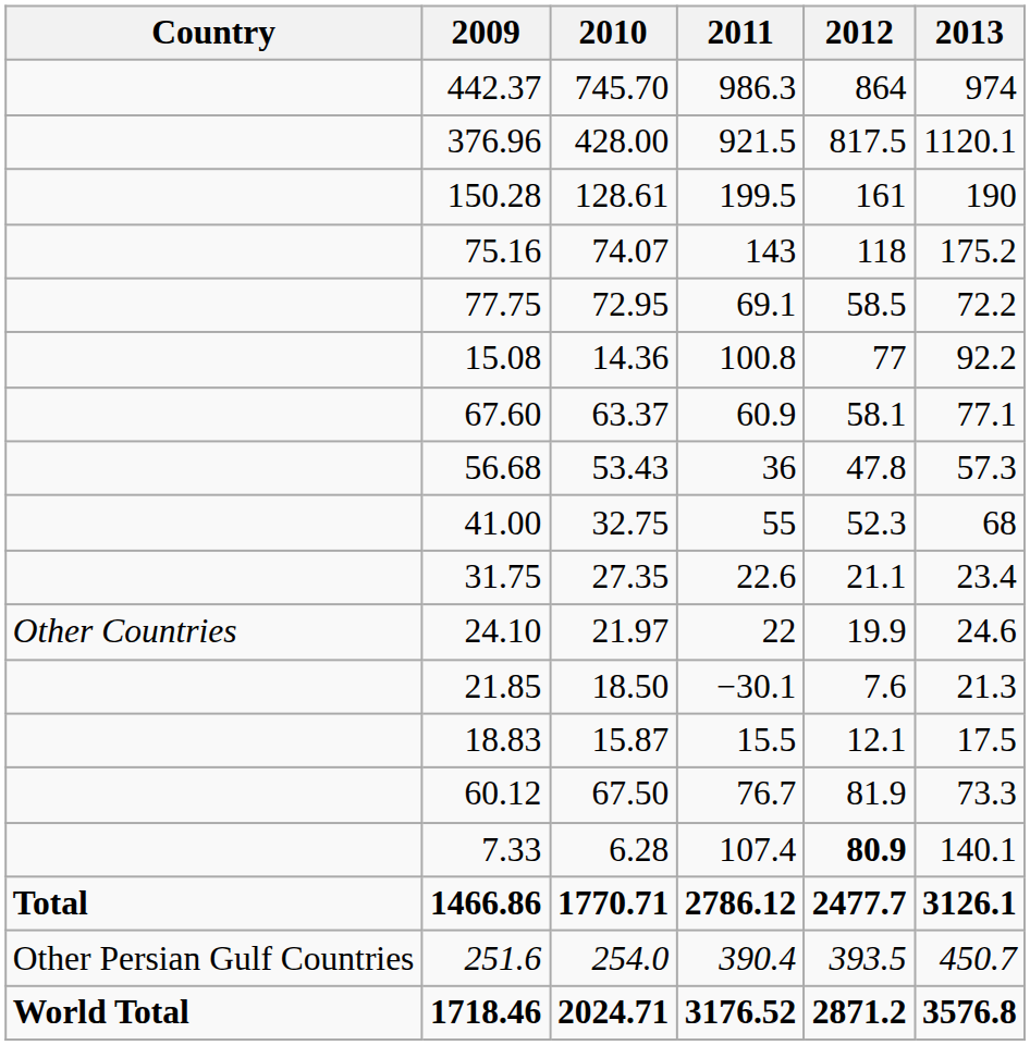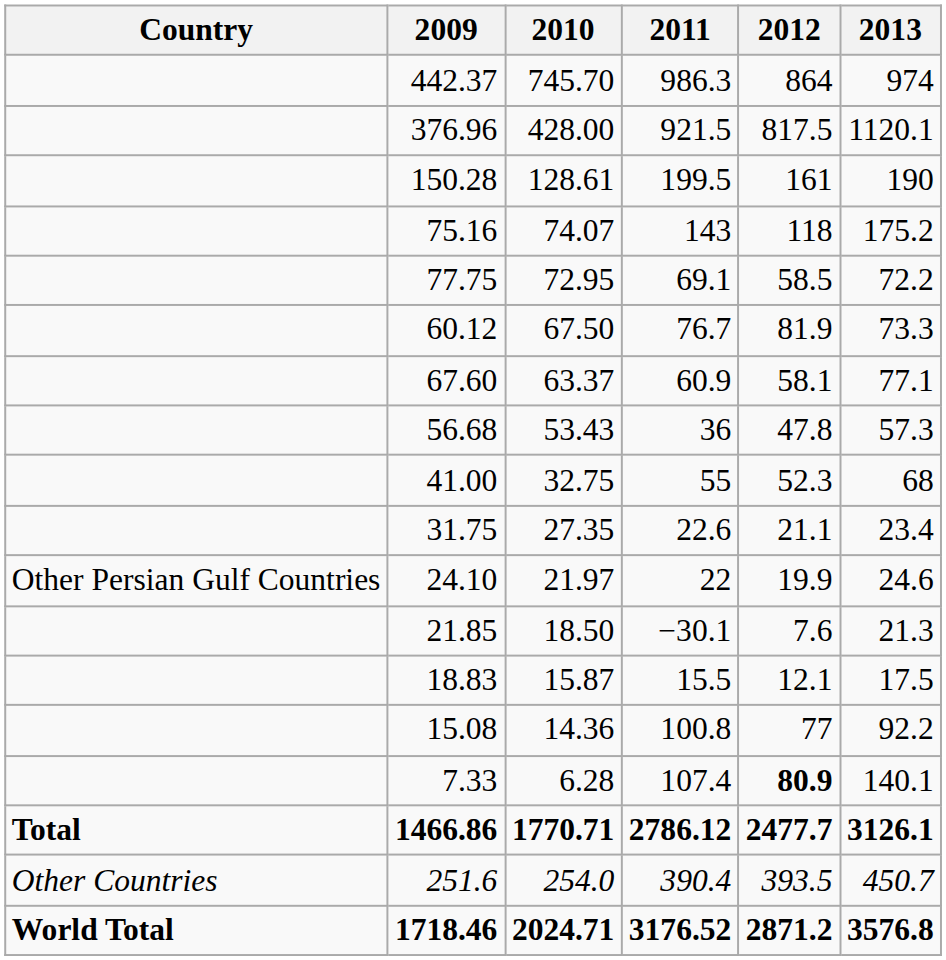 <table style=" text-align:right;float:right" class="wikitable sortable">
 <tr>
 <th>Country</th>
 <th>2009</th>
 <th>2010</th>
 <th>2011</th>
 <th>2012</th>
 <th>2013</th>
 </tr>
 <tr>
 <td align=left></td>
 <td>442.37</td>
 <td>745.70</td>
 <td>986.3</td>
 <td>864</td>
 <td>974</td>
 </tr>
 <tr>
 <td align=left></td>
 <td>376.96</td>
 <td>428.00</td>
 <td>921.5</td>
 <td>817.5</td>
 <td>1120.1</td>
 </tr>
 <tr>
 <td align=left></td>
 <td>150.28</td>
 <td>128.61</td>
 <td>199.5</td>
 <td>161</td>
 <td>190</td>
 </tr>
 <tr>
 <td align=left></td>
 <td>75.16</td>
 <td>74.07</td>
 <td>143</td>
 <td>118</td>
 <td>175.2</td>
 </tr>
 <tr>
 <td align=left></td>
 <td>77.75</td>
 <td>72.95</td>
 <td>69.1</td>
 <td>58.5</td>
 <td>72.2</td>
 </tr>
 <tr>
 <td align=left></td>
-<td>15.08</td>
-<td>14.36</td>
-<td>100.8</td>
-<td>77</td>
-<td>92.2</td>
+<td>60.12</td>
+<td>67.50</td>
+<td>76.7</td>
+<td>81.9</td>
+<td>73.3</td>
 </tr>
 <tr>
 <td align=left></td>
 <td>67.60</td>
 <td>63.37</td>
 <td>60.9</td>
 <td>58.1</td>
 <td>77.1</td>
 </tr>
 <tr>
 <td align=left></td>
 <td>56.68</td>
 <td>53.43</td>
 <td>36</td>
 <td>47.8</td>
 <td>57.3</td>
 </tr>
 <tr>
 <td align=left></td>
 <td>41.00</td>
 <td>32.75</td>
 <td>55</td>
 <td>52.3</td>
 <td>68</td>
 </tr>
 <tr>
 <td align=left></td>
 <td>31.75</td>
 <td>27.35</td>
 <td>22.6</td>
 <td>21.1</td>
 <td>23.4</td>
 </tr>
 <tr>
-<td align=left><em>Other Countries</em></td>
+<td align=left>Other Persian Gulf Countries</td>
 <td>24.10</td>
 <td>21.97</td>
 <td>22</td>
 <td>19.9</td>
 <td>24.6</td>
 </tr>
 <tr>
 <td align=left></td>
 <td>21.85</td>
 <td>18.50</td>
 <td>−30.1</td>
 <td>7.6</td>
 <td>21.3</td>
 </tr>
 <tr>
 <td align=left></td>
 <td>18.83</td>
 <td>15.87</td>
 <td>15.5</td>
 <td>12.1</td>
 <td>17.5</td>
 </tr>
 <tr>
 <td align=left></td>
-<td>60.12</td>
-<td>67.50</td>
-<td>76.7</td>
-<td>81.9</td>
-<td>73.3</td>
+<td>15.08</td>
+<td>14.36</td>
+<td>100.8</td>
+<td>77</td>
+<td>92.2</td>
 </tr>
 <tr>
 <td align=left></td>
 <td>7.33</td>
 <td>6.28</td>
 <td>107.4</td>
 <td><strong>80.9</strong></td>
 <td>140.1</td>
 </tr>
 <tr>
 <td align=left><strong>Total</strong></td>
 <td><strong>1466.86</strong></td>
 <td><strong>1770.71</strong></td>
 <td><strong>2786.12 </strong></td>
 <td><strong>2477.7</strong></td>
 <td><strong>3126.1 </strong></td>
 </tr>
 <tr>
-<td align=left>Other Persian Gulf Countries</td>
+<td align=left><em>Other Countries</em></td>
 <td><em>251.6</em></td>
 <td><em>254.0</em></td>
 <td><em>390.4</em></td>
 <td><em>393.5</em></td>
 <td><em>450.7</em></td>
 </tr>
 <tr>
 <td align=left><strong>World Total</strong></td>
 <td><strong>1718.46</strong></td>
 <td><strong>2024.71</strong></td>
 <td><strong>3176.52</strong></td>
 <td><strong>2871.2</strong></td>
 <td><strong>3576.8</strong></td>
 </tr>
 </table>
